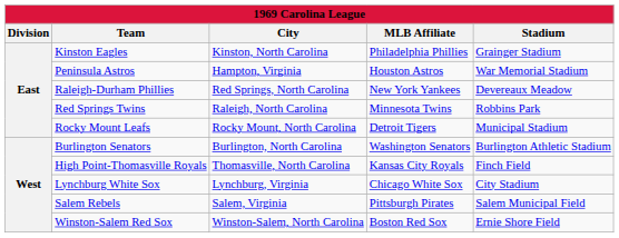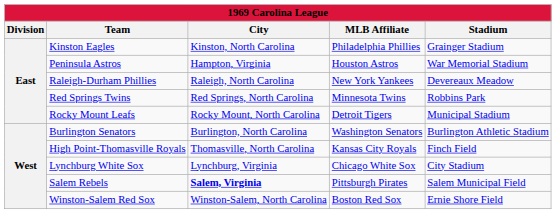 <table class="wikitable" style="width:auto">
 <tr>
 <td bgcolor="#DC143C" align="center" colspan="7"><strong><span>1969 Carolina League</span></strong></td>
 </tr>
 <tr>
 <th>Division</th>
 <th>Team</th>
 <th>City</th>
 <th>MLB Affiliate</th>
 <th>Stadium</th>
 </tr>
 <tr>
 <th rowspan="5">East</th>
 <td><a href='#'>Kinston Eagles</a></td>
 <td><a href='#'>Kinston, North Carolina</a></td>
 <td><a href='#'>Philadelphia Phillies</a></td>
 <td><a href='#'>Grainger Stadium</a></td>
 </tr>
 <tr>
 <td><a href='#'>Peninsula Astros</a></td>
 <td><a href='#'>Hampton, Virginia</a></td>
 <td><a href='#'>Houston Astros</a></td>
 <td><a href='#'>War Memorial Stadium</a></td>
 </tr>
 <tr>
 <td><a href='#'>Raleigh-Durham Phillies</a></td>
-<td><a href='#'>Red Springs, North Carolina</a></td>
+<td><a href='#'>Raleigh, North Carolina</a></td>
 <td><a href='#'>New York Yankees</a></td>
 <td><a href='#'>Devereaux Meadow</a></td>
 </tr>
 <tr>
 <td><a href='#'>Red Springs Twins</a></td>
-<td><a href='#'>Raleigh, North Carolina</a></td>
+<td><a href='#'>Red Springs, North Carolina</a></td>
 <td><a href='#'>Minnesota Twins</a></td>
 <td><a href='#'>Robbins Park</a></td>
 </tr>
 <tr>
 <td><a href='#'>Rocky Mount Leafs</a></td>
 <td><a href='#'>Rocky Mount, North Carolina</a></td>
 <td><a href='#'>Detroit Tigers</a></td>
 <td><a href='#'>Municipal Stadium</a></td>
 </tr>
 <tr>
 <th rowspan="5">West</th>
 <td><a href='#'>Burlington Senators</a></td>
 <td><a href='#'>Burlington, North Carolina</a></td>
 <td><a href='#'>Washington Senators</a></td>
 <td><a href='#'>Burlington Athletic Stadium</a></td>
 </tr>
 <tr>
 <td><a href='#'>High Point-Thomasville Royals</a></td>
 <td><a href='#'>Thomasville, North Carolina</a></td>
 <td><a href='#'>Kansas City Royals</a></td>
 <td><a href='#'>Finch Field</a></td>
 </tr>
 <tr>
 <td><a href='#'>Lynchburg White Sox</a></td>
 <td><a href='#'>Lynchburg, Virginia</a></td>
 <td><a href='#'>Chicago White Sox</a></td>
 <td><a href='#'>City Stadium</a></td>
 </tr>
 <tr>
 <td><a href='#'>Salem Rebels</a></td>
-<td><a href='#'>Salem, Virginia</a></td>
+<td><strong><a href='#'>Salem, Virginia</a></strong></td>
 <td><a href='#'>Pittsburgh Pirates</a></td>
 <td><a href='#'>Salem Municipal Field</a></td>
 </tr>
 <tr>
 <td><a href='#'>Winston-Salem Red Sox</a></td>
 <td><a href='#'>Winston-Salem, North Carolina</a></td>
 <td><a href='#'>Boston Red Sox</a></td>
 <td><a href='#'>Ernie Shore Field</a></td>
 </tr>
 </table>
